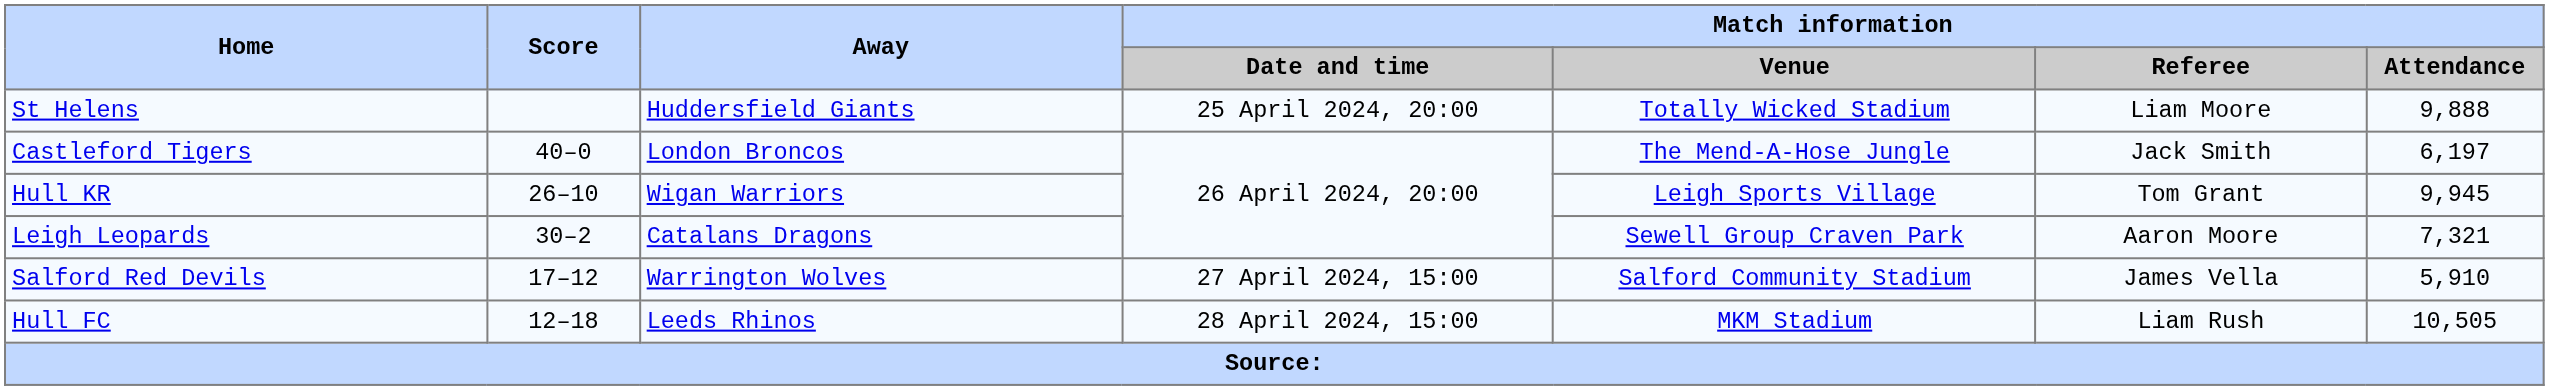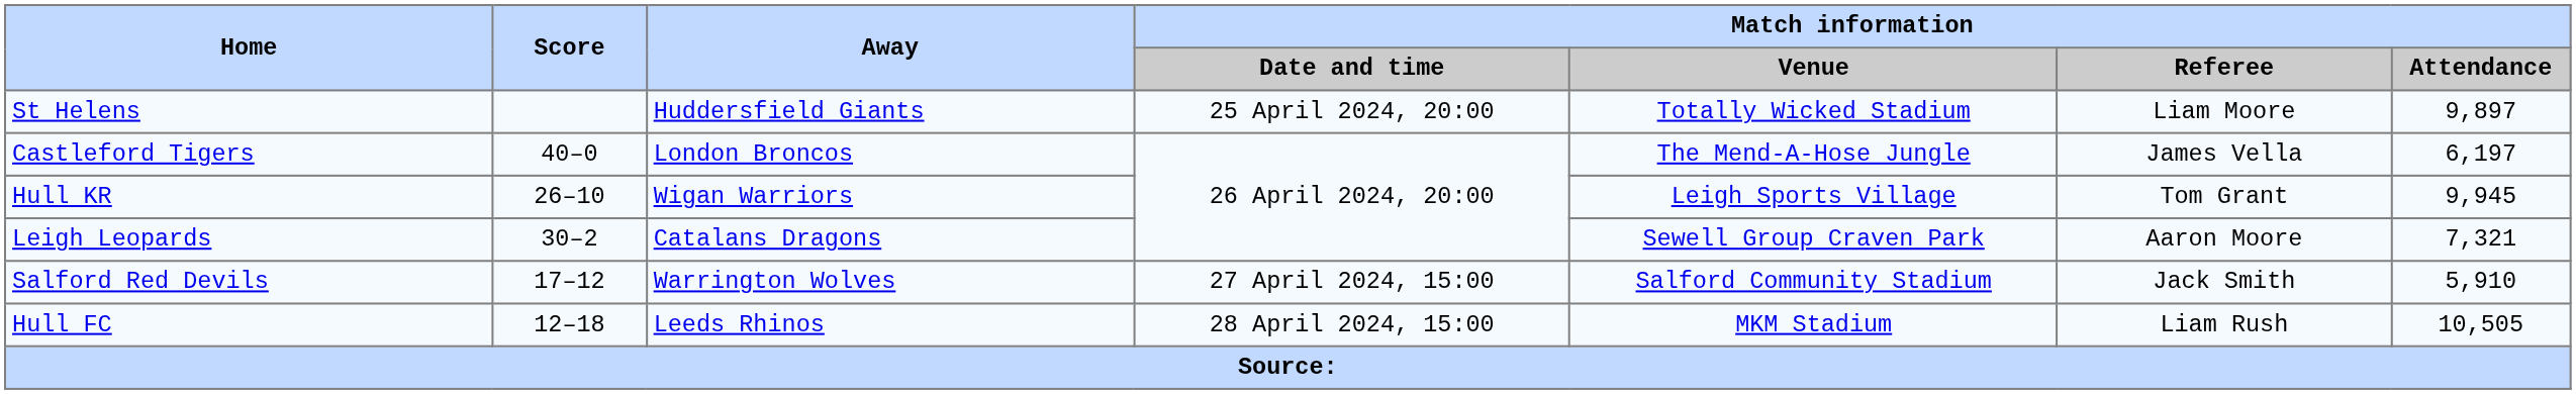 <table border=1 style="border-collapse:collapse; font-size:90%; text-align:center;" cellpadding=3 cellspacing=0 width=100%>
 <tr style="background:#C1D8ff;">
 <th scope="col" rowspan=2 width=19%>Home</th>
 <th scope="col" rowspan=2 width=6%>Score</th>
 <th scope="col" rowspan=2 width=19%>Away</th>
 <th colspan=4>Match information</th>
 </tr>
 <tr style="background:#CCCCCC;">
 <th scope="col" width=17%>Date and time</th>
 <th scope="col" width=19%>Venue</th>
 <th scope="col" width=13%>Referee</th>
 <th scope="col" width=7%>Attendance</th>
 </tr>
 <tr style="background:#F5FAFF;">
 <td style="text-align:left;"> <a href='#'>St Helens</a></td>
 <td></td>
 <td style="text-align:left;"> <a href='#'>Huddersfield Giants</a></td>
 <td>25 April 2024, 20:00</td>
 <td><a href='#'>Totally Wicked Stadium</a></td>
 <td>Liam Moore</td>
-<td>9,888</td>
+<td>9,897</td>
 </tr>
 <tr style="background:#F5FAFF;">
 <td style="text-align:left;"> <a href='#'>Castleford Tigers</a></td>
 <td>40–0</td>
 <td style="text-align:left;"> <a href='#'>London Broncos</a></td>
 <td rowspan=3>26 April 2024, 20:00</td>
 <td><a href='#'>The Mend-A-Hose Jungle</a></td>
-<td>Jack Smith</td>
+<td>James Vella</td>
 <td>6,197</td>
 </tr>
 <tr style="background:#F5FAFF;">
 <td style="text-align:left;"> <a href='#'>Hull KR</a></td>
 <td>26–10</td>
 <td style="text-align:left;"> <a href='#'>Wigan Warriors</a></td>
 <td><a href='#'>Leigh Sports Village</a></td>
 <td>Tom Grant</td>
 <td>9,945</td>
 </tr>
 <tr style="background:#F5FAFF;">
 <td style="text-align:left;"> <a href='#'>Leigh Leopards</a></td>
 <td>30–2</td>
 <td style="text-align:left;"> <a href='#'>Catalans Dragons</a></td>
 <td><a href='#'>Sewell Group Craven Park</a></td>
 <td>Aaron Moore</td>
 <td>7,321</td>
 </tr>
 <tr style="background:#F5FAFF;">
 <td style="text-align:left;"> <a href='#'>Salford Red Devils</a></td>
 <td>17–12</td>
 <td style="text-align:left;"> <a href='#'>Warrington Wolves</a></td>
 <td>27 April 2024, 15:00</td>
 <td><a href='#'>Salford Community Stadium</a></td>
-<td>James Vella</td>
+<td>Jack Smith</td>
 <td>5,910</td>
 </tr>
 <tr style="background:#F5FAFF;">
 <td style="text-align:left;"> <a href='#'>Hull FC</a></td>
 <td>12–18</td>
 <td style="text-align:left;"> <a href='#'>Leeds Rhinos</a></td>
 <td>28 April 2024, 15:00</td>
 <td><a href='#'>MKM Stadium</a></td>
 <td>Liam Rush</td>
 <td>10,505</td>
 </tr>
 <tr style="background:#c1d8ff;">
 <th colspan=7>Source:</th>
 </tr>
 </table>
